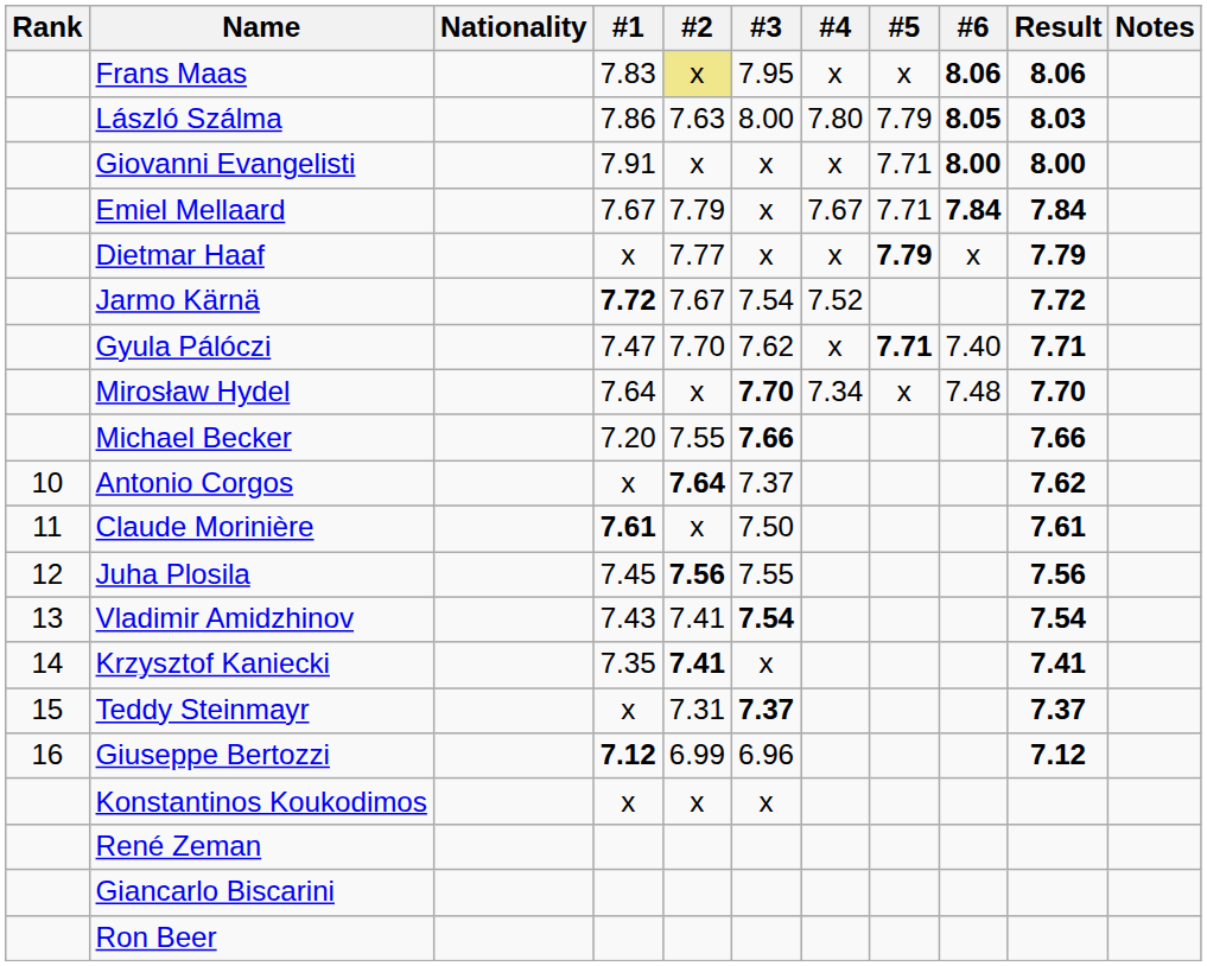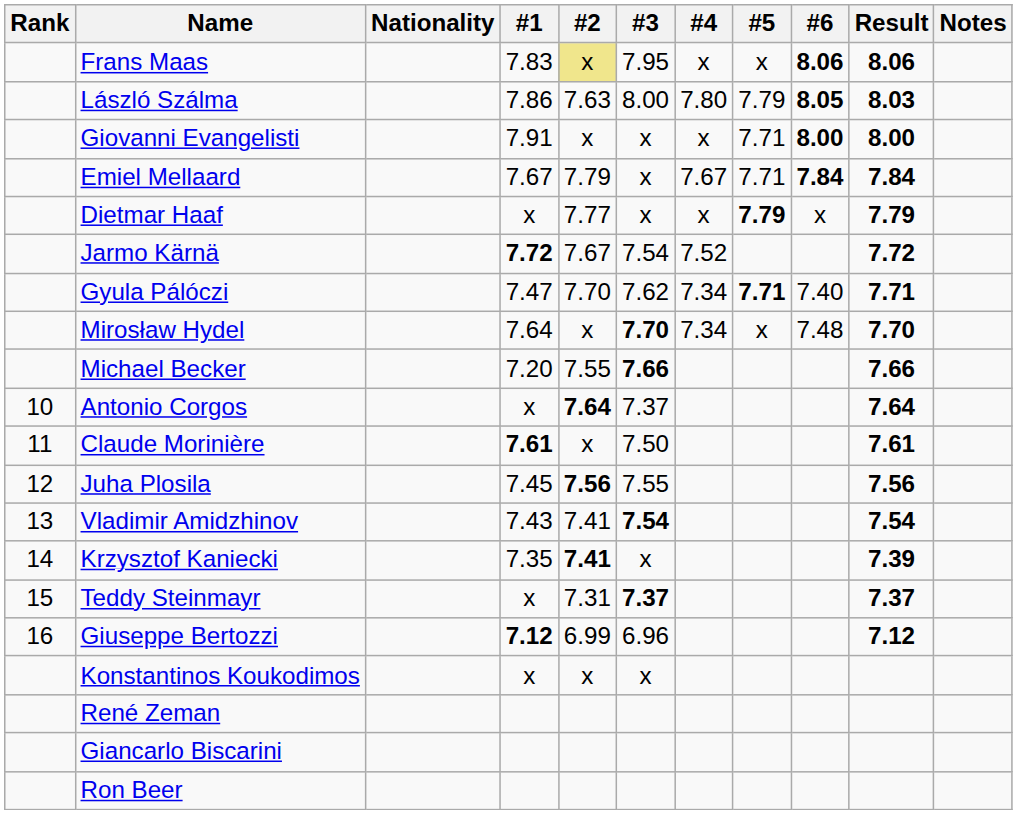 <table class="wikitable sortable" style="text-align:center">
 <tr>
 <th>Rank</th>
 <th>Name</th>
 <th>Nationality</th>
 <th>#1</th>
 <th>#2</th>
 <th>#3</th>
 <th>#4</th>
 <th>#5</th>
 <th>#6</th>
 <th>Result</th>
 <th>Notes</th>
 </tr>
 <tr>
 <td></td>
 <td align="left"><a href='#'>Frans Maas</a></td>
 <td align=left></td>
 <td>7.83</td>
 <td style="background: khaki;">x</td>
 <td>7.95</td>
 <td>x</td>
 <td>x</td>
 <td><strong>8.06</strong></td>
 <td><strong>8.06</strong></td>
 <td></td>
 </tr>
 <tr>
 <td></td>
 <td align="left"><a href='#'>László Szálma</a></td>
 <td align=left></td>
 <td>7.86</td>
 <td>7.63</td>
 <td>8.00</td>
 <td>7.80</td>
 <td>7.79</td>
 <td><strong>8.05</strong></td>
 <td><strong>8.03</strong></td>
 <td></td>
 </tr>
 <tr>
 <td></td>
 <td align="left"><a href='#'>Giovanni Evangelisti</a></td>
 <td align=left></td>
 <td>7.91</td>
 <td>x</td>
 <td>x</td>
 <td>x</td>
 <td>7.71</td>
 <td><strong>8.00</strong></td>
 <td><strong>8.00</strong></td>
 <td></td>
 </tr>
 <tr>
 <td></td>
 <td align="left"><a href='#'>Emiel Mellaard</a></td>
 <td align=left></td>
 <td>7.67</td>
 <td>7.79</td>
 <td>x</td>
 <td>7.67</td>
 <td>7.71</td>
 <td><strong>7.84</strong></td>
 <td><strong>7.84</strong></td>
 <td></td>
 </tr>
 <tr>
 <td></td>
 <td align="left"><a href='#'>Dietmar Haaf</a></td>
 <td align=left></td>
 <td>x</td>
 <td>7.77</td>
 <td>x</td>
 <td>x</td>
 <td><strong>7.79</strong></td>
 <td>x</td>
 <td><strong>7.79</strong></td>
 <td></td>
 </tr>
 <tr>
 <td></td>
 <td align="left"><a href='#'>Jarmo Kärnä</a></td>
 <td align=left></td>
 <td><strong>7.72</strong></td>
 <td>7.67</td>
 <td>7.54</td>
 <td>7.52</td>
 <td></td>
 <td></td>
 <td><strong>7.72</strong></td>
 <td></td>
 </tr>
 <tr>
 <td></td>
 <td align="left"><a href='#'>Gyula Pálóczi</a></td>
 <td align=left></td>
 <td>7.47</td>
 <td>7.70</td>
 <td>7.62</td>
-<td>x</td>
+<td>7.34</td>
 <td><strong>7.71</strong></td>
 <td>7.40</td>
 <td><strong>7.71</strong></td>
 <td></td>
 </tr>
 <tr>
 <td></td>
 <td align="left"><a href='#'>Mirosław Hydel</a></td>
 <td align=left></td>
 <td>7.64</td>
 <td>x</td>
 <td><strong>7.70</strong></td>
 <td>7.34</td>
 <td>x</td>
 <td>7.48</td>
 <td><strong>7.70</strong></td>
 <td></td>
 </tr>
 <tr>
 <td></td>
 <td align="left"><a href='#'>Michael Becker</a></td>
 <td align=left></td>
 <td>7.20</td>
 <td>7.55</td>
 <td><strong>7.66</strong></td>
 <td></td>
 <td></td>
 <td></td>
 <td><strong>7.66</strong></td>
 <td></td>
 </tr>
 <tr>
 <td>10</td>
 <td align="left"><a href='#'>Antonio Corgos</a></td>
 <td align=left></td>
 <td>x</td>
 <td><strong>7.64</strong></td>
 <td>7.37</td>
 <td></td>
 <td></td>
 <td></td>
-<td><strong>7.62</strong></td>
+<td><strong>7.64</strong></td>
 <td></td>
 </tr>
 <tr>
 <td>11</td>
 <td align="left"><a href='#'>Claude Morinière</a></td>
 <td align=left></td>
 <td><strong>7.61</strong></td>
 <td>x</td>
 <td>7.50</td>
 <td></td>
 <td></td>
 <td></td>
 <td><strong>7.61</strong></td>
 <td></td>
 </tr>
 <tr>
 <td>12</td>
 <td align="left"><a href='#'>Juha Plosila</a></td>
 <td align=left></td>
 <td>7.45</td>
 <td><strong>7.56</strong></td>
 <td>7.55</td>
 <td></td>
 <td></td>
 <td></td>
 <td><strong>7.56</strong></td>
 <td></td>
 </tr>
 <tr>
 <td>13</td>
 <td align="left"><a href='#'>Vladimir Amidzhinov</a></td>
 <td align=left></td>
 <td>7.43</td>
 <td>7.41</td>
 <td><strong>7.54</strong></td>
 <td></td>
 <td></td>
 <td></td>
 <td><strong>7.54</strong></td>
 <td></td>
 </tr>
 <tr>
 <td>14</td>
 <td align="left"><a href='#'>Krzysztof Kaniecki</a></td>
 <td align=left></td>
 <td>7.35</td>
 <td><strong>7.41</strong></td>
 <td>x</td>
 <td></td>
 <td></td>
 <td></td>
-<td><strong>7.41</strong></td>
+<td><strong>7.39</strong></td>
 <td></td>
 </tr>
 <tr>
 <td>15</td>
 <td align="left"><a href='#'>Teddy Steinmayr</a></td>
 <td align=left></td>
 <td>x</td>
 <td>7.31</td>
 <td><strong>7.37</strong></td>
 <td></td>
 <td></td>
 <td></td>
 <td><strong>7.37</strong></td>
 <td></td>
 </tr>
 <tr>
 <td>16</td>
 <td align="left"><a href='#'>Giuseppe Bertozzi</a></td>
 <td align=left></td>
 <td><strong>7.12</strong></td>
 <td>6.99</td>
 <td>6.96</td>
 <td></td>
 <td></td>
 <td></td>
 <td><strong>7.12</strong></td>
 <td></td>
 </tr>
 <tr>
 <td></td>
 <td align="left"><a href='#'>Konstantinos Koukodimos</a></td>
 <td align=left></td>
 <td>x</td>
 <td>x</td>
 <td>x</td>
 <td></td>
 <td></td>
 <td></td>
 <td><strong></strong></td>
 <td></td>
 </tr>
 <tr>
 <td></td>
 <td align="left"><a href='#'>René Zeman</a></td>
 <td align=left></td>
 <td></td>
 <td></td>
 <td></td>
 <td></td>
 <td></td>
 <td></td>
 <td><strong></strong></td>
 <td></td>
 </tr>
 <tr>
 <td></td>
 <td align="left"><a href='#'>Giancarlo Biscarini</a></td>
 <td align=left></td>
 <td></td>
 <td></td>
 <td></td>
 <td></td>
 <td></td>
 <td></td>
 <td><strong></strong></td>
 <td></td>
 </tr>
 <tr>
 <td></td>
 <td align="left"><a href='#'>Ron Beer</a></td>
 <td align=left></td>
 <td></td>
 <td></td>
 <td></td>
 <td></td>
 <td></td>
 <td></td>
 <td><strong></strong></td>
 <td></td>
 </tr>
 </table>
